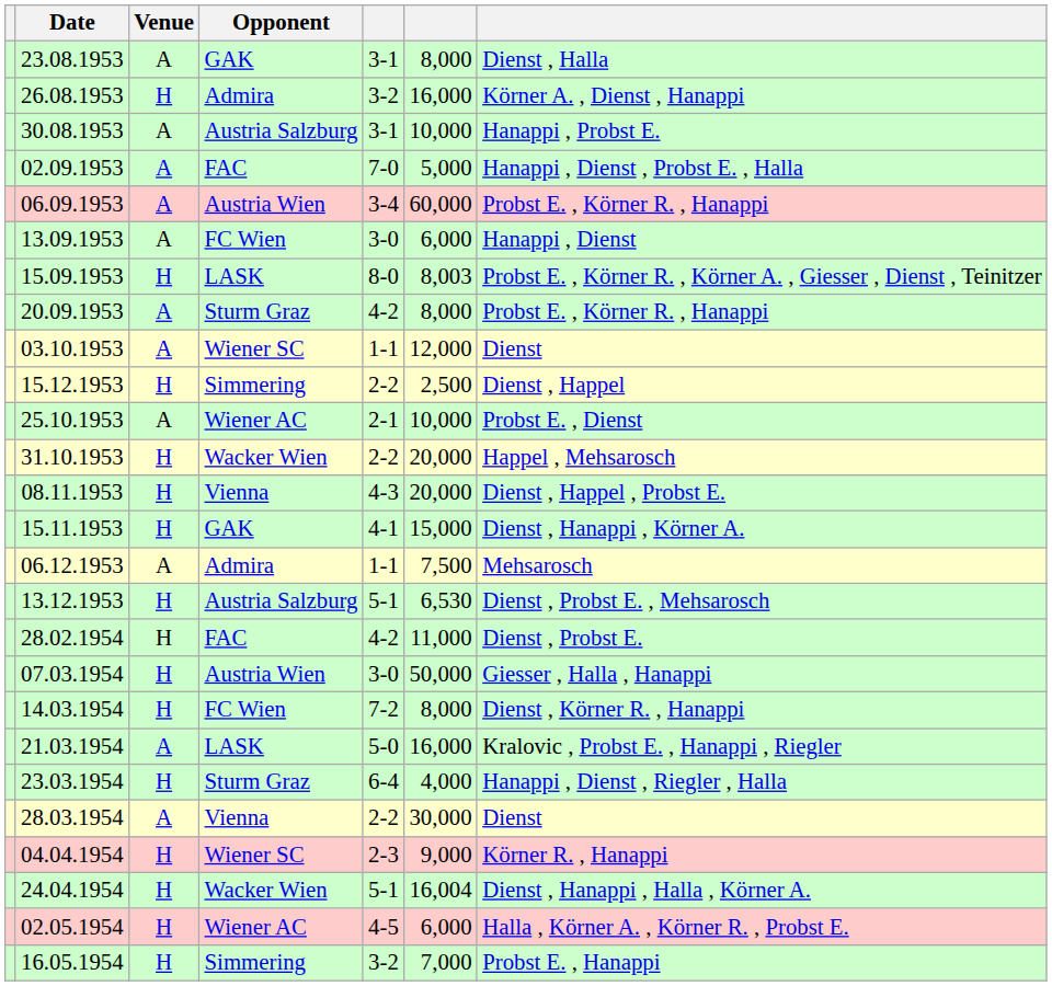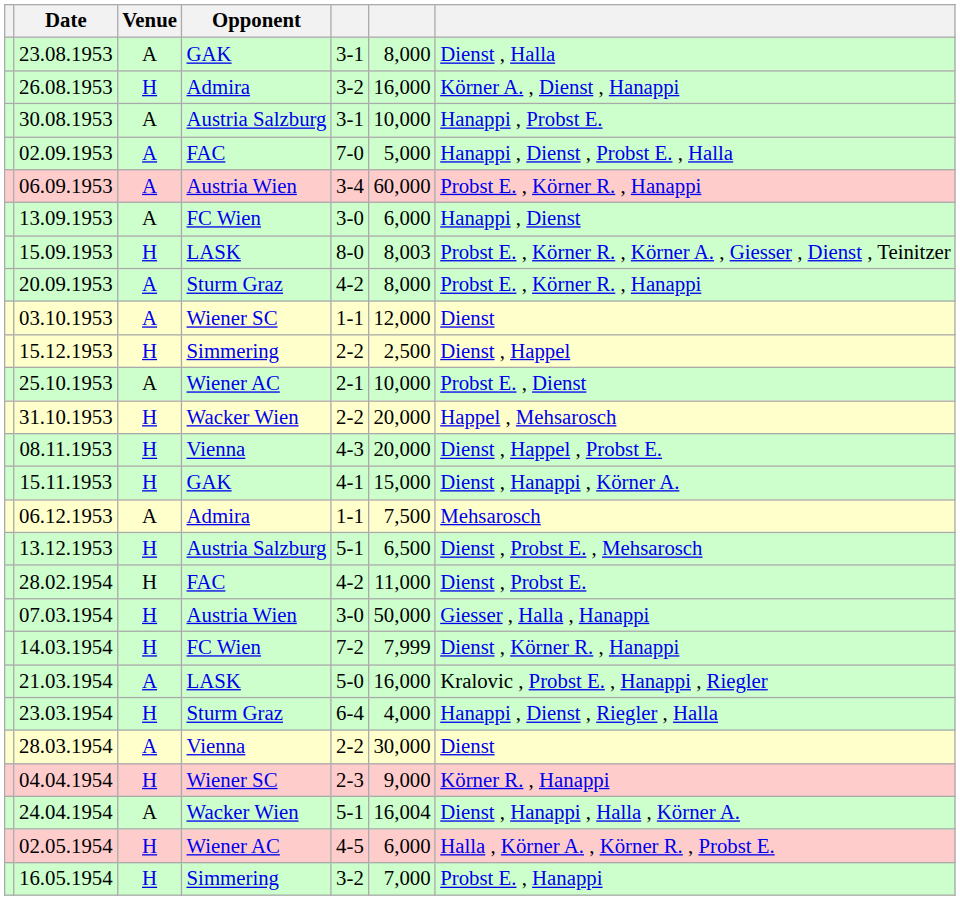 <table class="wikitable" Style="text-align: center">
 <tr>
 <th></th>
 <th>Date</th>
 <th>Venue</th>
 <th>Opponent</th>
 <th></th>
 <th></th>
 <th></th>
 </tr>
 <tr style="background:#cfc">
 <td></td>
 <td>23.08.1953</td>
 <td>A</td>
 <td align="left"><a href='#'>GAK</a></td>
 <td>3-1</td>
 <td align="right">8,000</td>
 <td align="left"><a href='#'>Dienst</a>  , <a href='#'>Halla</a> </td>
 </tr>
 <tr style="background:#cfc">
 <td></td>
 <td>26.08.1953</td>
 <td><a href='#'>H</a></td>
 <td align="left"><a href='#'>Admira</a></td>
 <td>3-2</td>
 <td align="right">16,000</td>
 <td align="left"><a href='#'>Körner A.</a> , <a href='#'>Dienst</a> , <a href='#'>Hanappi</a> </td>
 </tr>
 <tr style="background:#cfc">
 <td></td>
 <td>30.08.1953</td>
 <td>A</td>
 <td align="left"><a href='#'>Austria Salzburg</a></td>
 <td>3-1</td>
 <td align="right">10,000</td>
 <td align="left"><a href='#'>Hanappi</a> , <a href='#'>Probst E.</a>  </td>
 </tr>
 <tr style="background:#cfc">
 <td></td>
 <td>02.09.1953</td>
 <td><a href='#'>A</a></td>
 <td align="left"><a href='#'>FAC</a></td>
 <td>7-0</td>
 <td align="right">5,000</td>
 <td align="left"><a href='#'>Hanappi</a>   , <a href='#'>Dienst</a>  , <a href='#'>Probst E.</a> , <a href='#'>Halla</a> </td>
 </tr>
 <tr style="background:#fcc">
 <td></td>
 <td>06.09.1953</td>
 <td><a href='#'>A</a></td>
 <td align="left"><a href='#'>Austria Wien</a></td>
 <td>3-4</td>
 <td align="right">60,000</td>
 <td align="left"><a href='#'>Probst E.</a> , <a href='#'>Körner R.</a> , <a href='#'>Hanappi</a> </td>
 </tr>
 <tr style="background:#cfc">
 <td></td>
 <td>13.09.1953</td>
 <td>A</td>
 <td align="left"><a href='#'>FC Wien</a></td>
 <td>3-0</td>
 <td align="right">6,000</td>
 <td align="left"><a href='#'>Hanappi</a> , <a href='#'>Dienst</a>  </td>
 </tr>
 <tr style="background:#cfc">
 <td></td>
 <td>15.09.1953</td>
 <td><a href='#'>H</a></td>
 <td align="left"><a href='#'>LASK</a></td>
 <td>8-0</td>
 <td align="right">8,003</td>
 <td align="left"><a href='#'>Probst E.</a> , <a href='#'>Körner R.</a>   , <a href='#'>Körner A.</a> , <a href='#'>Giesser</a> , <a href='#'>Dienst</a> , Teinitzer </td>
 </tr>
 <tr style="background:#cfc">
 <td></td>
 <td>20.09.1953</td>
 <td><a href='#'>A</a></td>
 <td align="left"><a href='#'>Sturm Graz</a></td>
 <td>4-2</td>
 <td align="right">8,000</td>
 <td align="left"><a href='#'>Probst E.</a>  , <a href='#'>Körner R.</a> , <a href='#'>Hanappi</a> </td>
 </tr>
 <tr style="background:#ffc">
 <td></td>
 <td>03.10.1953</td>
 <td><a href='#'>A</a></td>
 <td align="left"><a href='#'>Wiener SC</a></td>
 <td>1-1</td>
 <td align="right">12,000</td>
 <td align="left"><a href='#'>Dienst</a> </td>
 </tr>
 <tr style="background:#ffc">
 <td></td>
 <td>15.12.1953</td>
 <td><a href='#'>H</a></td>
 <td align="left"><a href='#'>Simmering</a></td>
 <td>2-2</td>
 <td align="right">2,500</td>
 <td align="left"><a href='#'>Dienst</a> , <a href='#'>Happel</a> </td>
 </tr>
 <tr style="background:#cfc">
 <td></td>
 <td>25.10.1953</td>
 <td>A</td>
 <td align="left"><a href='#'>Wiener AC</a></td>
 <td>2-1</td>
 <td align="right">10,000</td>
 <td align="left"><a href='#'>Probst E.</a> , <a href='#'>Dienst</a> </td>
 </tr>
 <tr style="background:#ffc">
 <td></td>
 <td>31.10.1953</td>
 <td><a href='#'>H</a></td>
 <td align="left"><a href='#'>Wacker Wien</a></td>
 <td>2-2</td>
 <td align="right">20,000</td>
 <td align="left"><a href='#'>Happel</a> , <a href='#'>Mehsarosch</a> </td>
 </tr>
 <tr style="background:#cfc">
 <td></td>
 <td>08.11.1953</td>
 <td><a href='#'>H</a></td>
 <td align="left"><a href='#'>Vienna</a></td>
 <td>4-3</td>
 <td align="right">20,000</td>
 <td align="left"><a href='#'>Dienst</a>  , <a href='#'>Happel</a> , <a href='#'>Probst E.</a> </td>
 </tr>
 <tr style="background:#cfc">
 <td></td>
 <td>15.11.1953</td>
 <td><a href='#'>H</a></td>
 <td align="left"><a href='#'>GAK</a></td>
 <td>4-1</td>
 <td align="right">15,000</td>
 <td align="left"><a href='#'>Dienst</a> , <a href='#'>Hanappi</a>  , <a href='#'>Körner A.</a> </td>
 </tr>
 <tr style="background:#ffc">
 <td></td>
 <td>06.12.1953</td>
 <td>A</td>
 <td align="left"><a href='#'>Admira</a></td>
 <td>1-1</td>
 <td align="right">7,500</td>
 <td align="left"><a href='#'>Mehsarosch</a> </td>
 </tr>
 <tr style="background:#cfc">
 <td></td>
 <td>13.12.1953</td>
 <td><a href='#'>H</a></td>
 <td align="left"><a href='#'>Austria Salzburg</a></td>
 <td>5-1</td>
-<td align="right">6,530</td>
+<td align="right">6,500</td>
 <td align="left"><a href='#'>Dienst</a> , <a href='#'>Probst E.</a> , <a href='#'>Mehsarosch</a>   </td>
 </tr>
 <tr style="background:#cfc">
 <td></td>
 <td>28.02.1954</td>
 <td>H</td>
 <td align="left"><a href='#'>FAC</a></td>
 <td>4-2</td>
 <td align="right">11,000</td>
 <td align="left"><a href='#'>Dienst</a>  , <a href='#'>Probst E.</a>  </td>
 </tr>
 <tr style="background:#cfc">
 <td></td>
 <td>07.03.1954</td>
 <td><a href='#'>H</a></td>
 <td align="left"><a href='#'>Austria Wien</a></td>
 <td>3-0</td>
 <td align="right">50,000</td>
 <td align="left"><a href='#'>Giesser</a> , <a href='#'>Halla</a> , <a href='#'>Hanappi</a> </td>
 </tr>
 <tr style="background:#cfc">
 <td></td>
 <td>14.03.1954</td>
 <td><a href='#'>H</a></td>
 <td align="left"><a href='#'>FC Wien</a></td>
 <td>7-2</td>
-<td align="right">8,000</td>
+<td align="right">7,999</td>
 <td align="left"><a href='#'>Dienst</a>    , <a href='#'>Körner R.</a> , <a href='#'>Hanappi</a>  </td>
 </tr>
 <tr style="background:#cfc">
 <td></td>
 <td>21.03.1954</td>
 <td><a href='#'>A</a></td>
 <td align="left"><a href='#'>LASK</a></td>
 <td>5-0</td>
 <td align="right">16,000</td>
 <td align="left">Kralovic , <a href='#'>Probst E.</a>  , <a href='#'>Hanappi</a> , <a href='#'>Riegler</a> </td>
 </tr>
 <tr style="background:#cfc">
 <td></td>
 <td>23.03.1954</td>
 <td><a href='#'>H</a></td>
 <td align="left"><a href='#'>Sturm Graz</a></td>
 <td>6-4</td>
 <td align="right">4,000</td>
 <td align="left"><a href='#'>Hanappi</a>   , <a href='#'>Dienst</a> , <a href='#'>Riegler</a> , <a href='#'>Halla</a> </td>
 </tr>
 <tr style="background:#ffc">
 <td></td>
 <td>28.03.1954</td>
 <td><a href='#'>A</a></td>
 <td align="left"><a href='#'>Vienna</a></td>
 <td>2-2</td>
 <td align="right">30,000</td>
 <td align="left"><a href='#'>Dienst</a>  </td>
 </tr>
 <tr style="background:#fcc">
 <td></td>
 <td>04.04.1954</td>
 <td><a href='#'>H</a></td>
 <td align="left"><a href='#'>Wiener SC</a></td>
 <td>2-3</td>
 <td align="right">9,000</td>
 <td align="left"><a href='#'>Körner R.</a> , <a href='#'>Hanappi</a> </td>
 </tr>
 <tr style="background:#cfc">
 <td></td>
 <td>24.04.1954</td>
-<td><a href='#'>H</a></td>
+<td>A</td>
 <td align="left"><a href='#'>Wacker Wien</a></td>
 <td>5-1</td>
 <td align="right">16,004</td>
 <td align="left"><a href='#'>Dienst</a> , <a href='#'>Hanappi</a> , <a href='#'>Halla</a>  , <a href='#'>Körner A.</a> </td>
 </tr>
 <tr style="background:#fcc">
 <td></td>
 <td>02.05.1954</td>
 <td><a href='#'>H</a></td>
 <td align="left"><a href='#'>Wiener AC</a></td>
 <td>4-5</td>
 <td align="right">6,000</td>
 <td align="left"><a href='#'>Halla</a> , <a href='#'>Körner A.</a> , <a href='#'>Körner R.</a> , <a href='#'>Probst E.</a> </td>
 </tr>
 <tr style="background:#cfc">
 <td></td>
 <td>16.05.1954</td>
 <td><a href='#'>H</a></td>
 <td align="left"><a href='#'>Simmering</a></td>
 <td>3-2</td>
 <td align="right">7,000</td>
 <td align="left"><a href='#'>Probst E.</a> , <a href='#'>Hanappi</a>  </td>
 </tr>
 </table>
